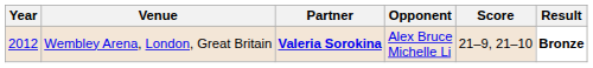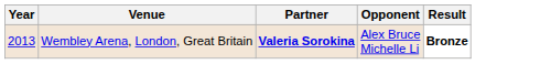 <table class="sortable wikitable" style="font-size: 90%;">
 <tr>
 <th>Year</th>
 <th>Venue</th>
 <th>Partner</th>
 <th>Opponent</th>
-<th>Score</th>
 <th>Result</th>
 </tr>
 <tr style="background:#F3E6D7">
-<td align="center"><a href='#'>2012</a></td>
+<td align="center"><a href='#'>2013</a></td>
 <td align="left"><a href='#'>Wembley Arena</a>, <a href='#'>London</a>, Great Britain</td>
 <td align="left"><strong> <a href='#'>Valeria Sorokina</a></strong></td>
 <td align="left"> <a href='#'>Alex Bruce</a> <br>  <a href='#'>Michelle Li</a></td>
-<td align="left">21–9, 21–10</td>
 <td style="text-align:left; background:white"> <strong>Bronze</strong></td>
 </tr>
 </table>
